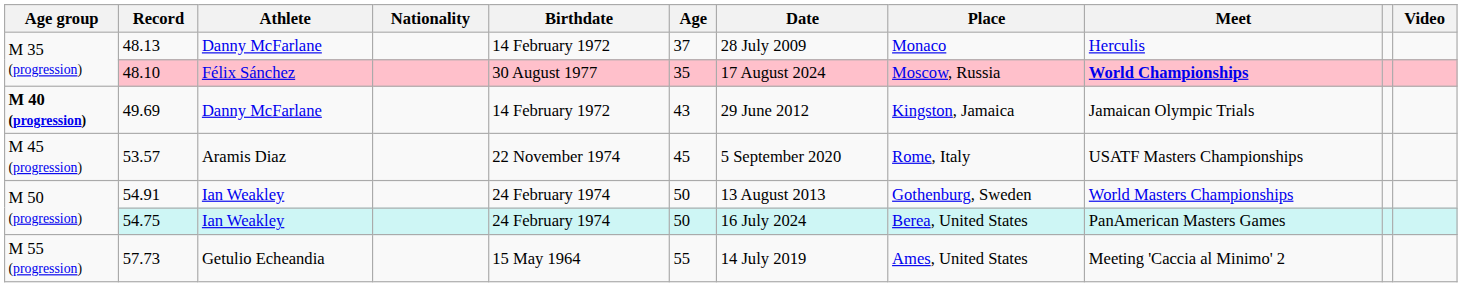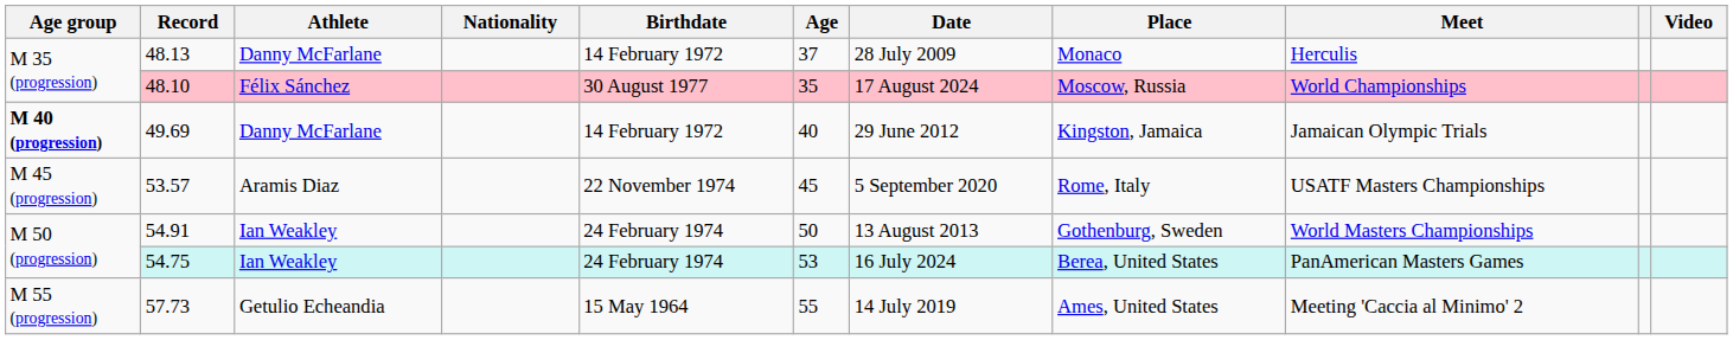 <table class="wikitable" style="font-size:90%; width: 100%;">
 <tr>
 <th>Age group</th>
 <th>Record</th>
 <th>Athlete</th>
 <th>Nationality</th>
 <th>Birthdate</th>
 <th>Age</th>
 <th>Date</th>
 <th>Place</th>
 <th>Meet</th>
 <th></th>
 <th>Video</th>
 </tr>
 <tr>
 <td rowspan=2>M 35 <br><small>(<a href='#'>progression</a>)</small></td>
 <td>48.13</td>
 <td><a href='#'>Danny McFarlane</a></td>
 <td></td>
 <td>14 February 1972</td>
 <td>37</td>
 <td>28 July 2009</td>
 <td><a href='#'>Monaco</a></td>
 <td><a href='#'>Herculis</a></td>
 <td></td>
 <td></td>
 </tr>
 <tr style="background:pink">
 <td>48.10</td>
 <td><a href='#'>Félix Sánchez</a></td>
 <td></td>
 <td>30 August 1977</td>
 <td>35</td>
 <td>17 August 2024</td>
 <td><a href='#'>Moscow</a>, Russia</td>
-<td><strong><a href='#'>World Championships</a></strong></td>
+<td><a href='#'>World Championships</a></td>
 <td></td>
 <td></td>
 </tr>
 <tr>
 <td><strong>M 40  <br><small>(<a href='#'>progression</a>)</small></strong></td>
 <td>49.69</td>
 <td><a href='#'>Danny McFarlane</a></td>
 <td></td>
 <td>14 February 1972</td>
-<td>43</td>
+<td>40</td>
 <td>29 June 2012</td>
 <td><a href='#'>Kingston</a>, Jamaica</td>
 <td>Jamaican Olympic Trials</td>
 <td></td>
 <td></td>
 </tr>
 <tr>
 <td>M 45  <br><small>(<a href='#'>progression</a>)</small></td>
 <td>53.57</td>
 <td>Aramis Diaz</td>
 <td></td>
 <td>22 November 1974</td>
 <td>45</td>
 <td>5 September 2020</td>
 <td><a href='#'>Rome</a>, Italy</td>
 <td>USATF Masters Championships</td>
 <td></td>
 <td></td>
 </tr>
 <tr>
 <td rowspan=2>M 50  <br><small>(<a href='#'>progression</a>)</small></td>
 <td>54.91</td>
 <td><a href='#'>Ian Weakley</a></td>
 <td></td>
 <td>24 February 1974</td>
 <td>50</td>
 <td>13 August 2013</td>
 <td><a href='#'>Gothenburg</a>, Sweden</td>
 <td><a href='#'>World Masters Championships</a></td>
 <td></td>
 </tr>
 <tr style="background:#cef6f5;">
 <td>54.75</td>
 <td><a href='#'>Ian Weakley</a></td>
 <td></td>
 <td>24 February 1974</td>
-<td>50</td>
+<td>53</td>
 <td>16 July 2024</td>
 <td><a href='#'>Berea</a>, United States</td>
 <td>PanAmerican Masters Games</td>
 <td></td>
 <td></td>
 </tr>
 <tr>
 <td>M 55  <br><small>(<a href='#'>progression</a>)</small></td>
 <td>57.73</td>
 <td>Getulio Echeandia</td>
 <td></td>
 <td>15 May 1964</td>
 <td>55</td>
 <td>14 July 2019</td>
 <td><a href='#'>Ames</a>, United States</td>
 <td>Meeting 'Caccia al Minimo' 2</td>
 <td></td>
 <td></td>
 </tr>
 </table>
